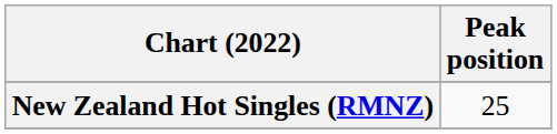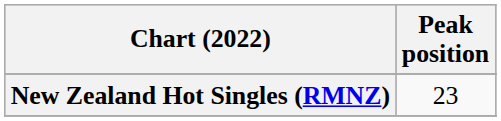 <table class="wikitable sortable plainrowheaders" style="text-align:center">
 <tr>
 <th scope="col">Chart (2022)</th>
 <th scope="col">Peak<br>position</th>
 </tr>
 <tr>
 </tr>
 <tr>
 <th scope="row">New Zealand Hot Singles (<a href='#'>RMNZ</a>)</th>
-<td>25</td>
+<td>23</td>
 </tr>
 <tr>
 </tr>
 <tr>
 </tr>
 </table>
